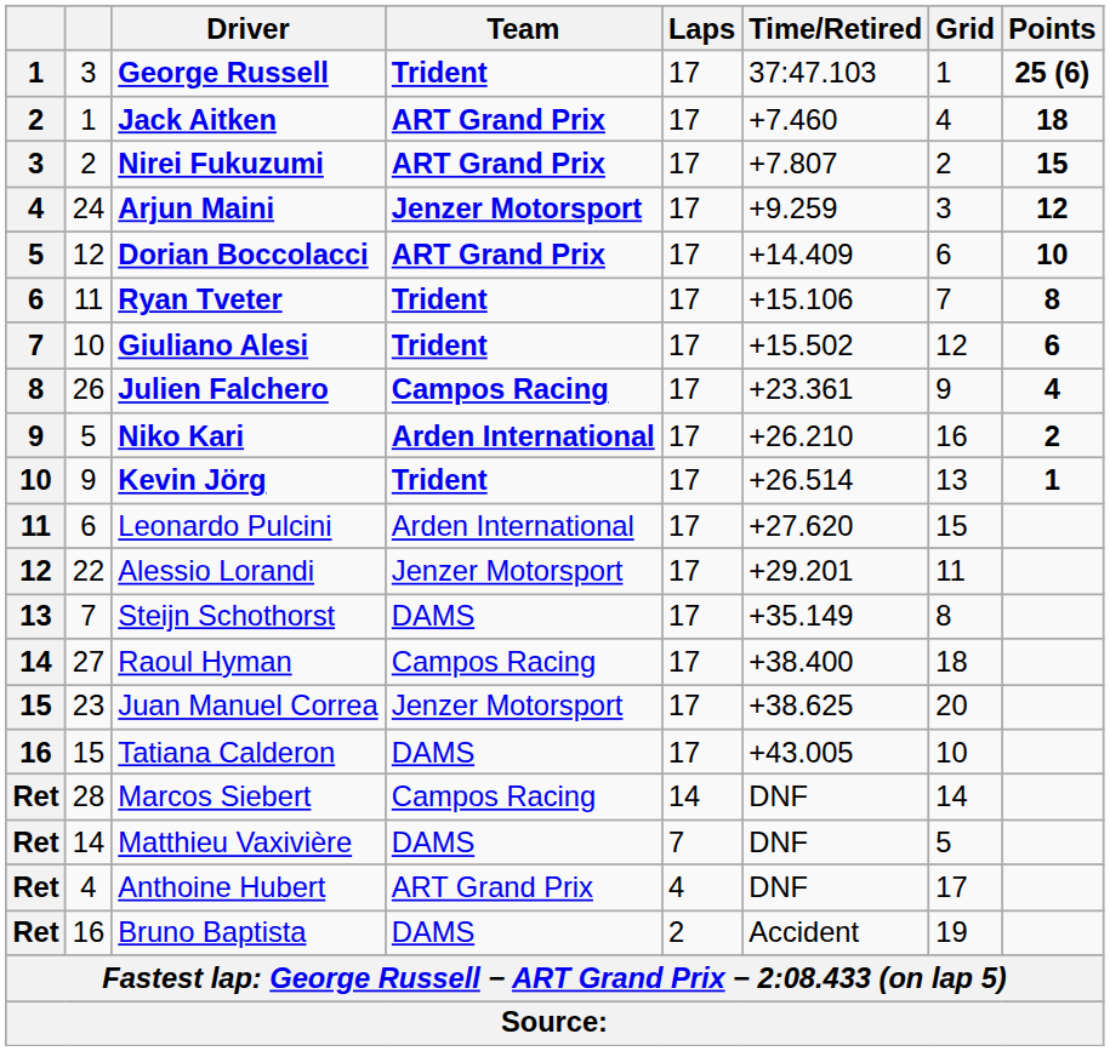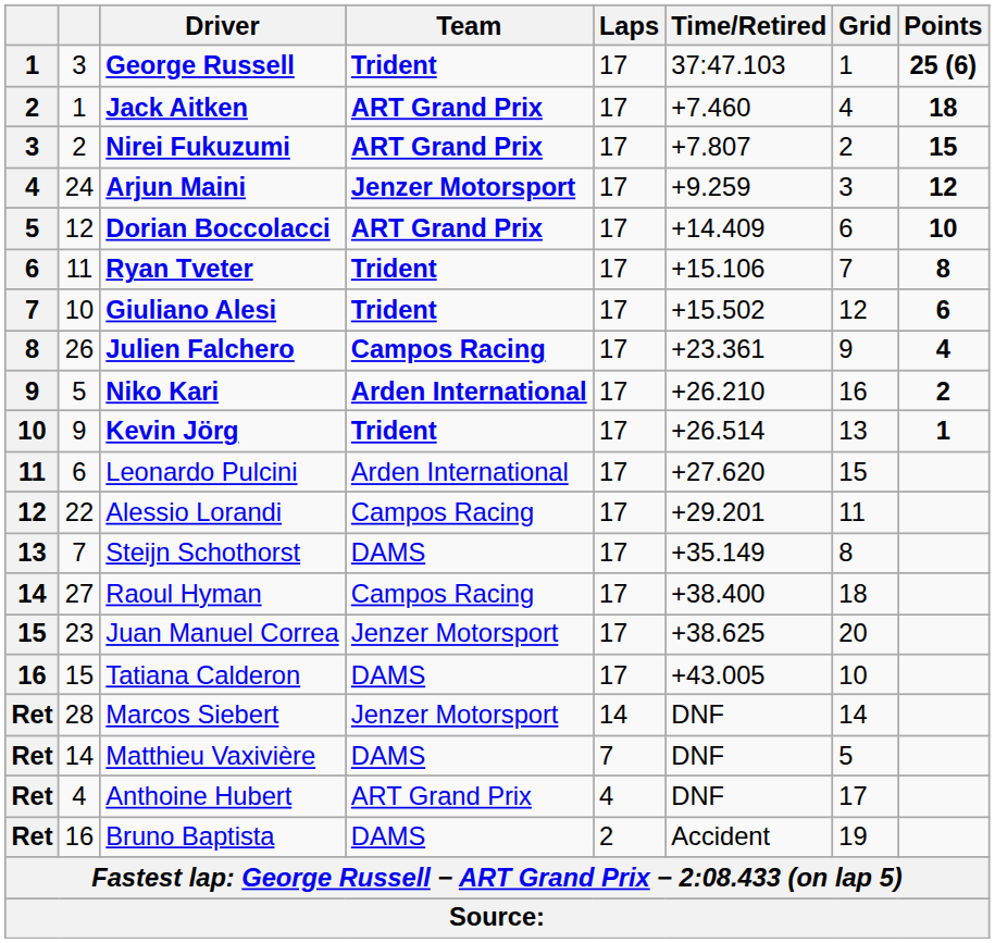 <table class="wikitable" style="font-size:85%">
 <tr>
 <th></th>
 <th></th>
 <th>Driver</th>
 <th>Team</th>
 <th>Laps</th>
 <th>Time/Retired</th>
 <th>Grid</th>
 <th>Points</th>
 </tr>
 <tr>
 <th>1</th>
 <td align="center">3</td>
 <td><strong> <a href='#'>George Russell</a></strong></td>
 <td><strong><a href='#'>Trident</a></strong></td>
 <td>17</td>
 <td>37:47.103</td>
 <td>1</td>
 <td align="center"><strong>25 (6)</strong></td>
 </tr>
 <tr>
 <th>2</th>
 <td align="center">1</td>
 <td><strong> <a href='#'>Jack Aitken</a></strong></td>
 <td><strong><a href='#'>ART Grand Prix</a></strong></td>
 <td>17</td>
 <td>+7.460</td>
 <td>4</td>
 <td align="center"><strong>18</strong></td>
 </tr>
 <tr>
 <th>3</th>
 <td align="center">2</td>
 <td><strong> <a href='#'>Nirei Fukuzumi</a></strong></td>
 <td><strong><a href='#'>ART Grand Prix</a></strong></td>
 <td>17</td>
 <td>+7.807</td>
 <td>2</td>
 <td align="center"><strong>15</strong></td>
 </tr>
 <tr>
 <th>4</th>
 <td align="center">24</td>
 <td><strong> <a href='#'>Arjun Maini</a></strong></td>
 <td><strong><a href='#'>Jenzer Motorsport</a></strong></td>
 <td>17</td>
 <td>+9.259</td>
 <td>3</td>
 <td align="center"><strong>12</strong></td>
 </tr>
 <tr>
 <th>5</th>
 <td align="center">12</td>
 <td><strong> <a href='#'>Dorian Boccolacci</a></strong></td>
 <td><strong><a href='#'>ART Grand Prix</a></strong></td>
 <td>17</td>
 <td>+14.409</td>
 <td>6</td>
 <td align="center"><strong>10</strong></td>
 </tr>
 <tr>
 <th>6</th>
 <td align="center">11</td>
 <td><strong> <a href='#'>Ryan Tveter</a></strong></td>
 <td><strong><a href='#'>Trident</a></strong></td>
 <td>17</td>
 <td>+15.106</td>
 <td>7</td>
 <td align="center"><strong>8</strong></td>
 </tr>
 <tr>
 <th>7</th>
 <td align="center">10</td>
 <td><strong> <a href='#'>Giuliano Alesi</a></strong></td>
 <td><strong><a href='#'>Trident</a></strong></td>
 <td>17</td>
 <td>+15.502</td>
 <td>12</td>
 <td align="center"><strong>6</strong></td>
 </tr>
 <tr>
 <th>8</th>
 <td align="center">26</td>
 <td><strong> <a href='#'>Julien Falchero</a></strong></td>
 <td><strong><a href='#'>Campos Racing</a></strong></td>
 <td>17</td>
 <td>+23.361</td>
 <td>9</td>
 <td align="center"><strong>4</strong></td>
 </tr>
 <tr>
 <th>9</th>
 <td align="center">5</td>
 <td><strong> <a href='#'>Niko Kari</a></strong></td>
 <td><strong><a href='#'>Arden International</a></strong></td>
 <td>17</td>
 <td>+26.210</td>
 <td>16</td>
 <td align="center"><strong>2</strong></td>
 </tr>
 <tr>
 <th>10</th>
 <td align="center">9</td>
 <td><strong> <a href='#'>Kevin Jörg</a></strong></td>
 <td><strong><a href='#'>Trident</a></strong></td>
 <td>17</td>
 <td>+26.514</td>
 <td>13</td>
 <td align="center"><strong>1</strong></td>
 </tr>
 <tr>
 <th>11</th>
 <td align="center">6</td>
 <td> <a href='#'>Leonardo Pulcini</a></td>
 <td><a href='#'>Arden International</a></td>
 <td>17</td>
 <td>+27.620</td>
 <td>15</td>
 <td></td>
 </tr>
 <tr>
 <th>12</th>
 <td align="center">22</td>
 <td> <a href='#'>Alessio Lorandi</a></td>
-<td><a href='#'>Jenzer Motorsport</a></td>
+<td><a href='#'>Campos Racing</a></td>
 <td>17</td>
 <td>+29.201</td>
 <td>11</td>
 <td></td>
 </tr>
 <tr>
 <th>13</th>
 <td align="center">7</td>
 <td> <a href='#'>Steijn Schothorst</a></td>
 <td><a href='#'>DAMS</a></td>
 <td>17</td>
 <td>+35.149</td>
 <td>8</td>
 <td></td>
 </tr>
 <tr>
 <th>14</th>
 <td align="center">27</td>
 <td> <a href='#'>Raoul Hyman</a></td>
 <td><a href='#'>Campos Racing</a></td>
 <td>17</td>
 <td>+38.400</td>
 <td>18</td>
 <td></td>
 </tr>
 <tr>
 <th>15</th>
 <td align="center">23</td>
 <td> <a href='#'>Juan Manuel Correa</a></td>
 <td><a href='#'>Jenzer Motorsport</a></td>
 <td>17</td>
 <td>+38.625</td>
 <td>20</td>
 <td></td>
 </tr>
 <tr>
 <th>16</th>
 <td align="center">15</td>
 <td> <a href='#'>Tatiana Calderon</a></td>
 <td><a href='#'>DAMS</a></td>
 <td>17</td>
 <td>+43.005</td>
 <td>10</td>
 <td></td>
 </tr>
 <tr>
 <th>Ret</th>
 <td align="center">28</td>
 <td> <a href='#'>Marcos Siebert</a></td>
-<td><a href='#'>Campos Racing</a></td>
+<td><a href='#'>Jenzer Motorsport</a></td>
 <td>14</td>
 <td>DNF</td>
 <td>14</td>
 <td></td>
 </tr>
 <tr>
 <th>Ret</th>
 <td align="center">14</td>
 <td> <a href='#'>Matthieu Vaxivière</a></td>
 <td><a href='#'>DAMS</a></td>
 <td>7</td>
 <td>DNF</td>
 <td>5</td>
 <td></td>
 </tr>
 <tr>
 <th>Ret</th>
 <td align="center">4</td>
 <td> <a href='#'>Anthoine Hubert</a></td>
 <td><a href='#'>ART Grand Prix</a></td>
 <td>4</td>
 <td>DNF</td>
 <td>17</td>
 <td></td>
 </tr>
 <tr>
 <th>Ret</th>
 <td align="center">16</td>
 <td> <a href='#'>Bruno Baptista</a></td>
 <td><a href='#'>DAMS</a></td>
 <td>2</td>
 <td>Accident</td>
 <td>19</td>
 <td></td>
 </tr>
 <tr>
 <th colspan="8"><em>Fastest lap:  <strong><a href='#'>George Russell</a> − <a href='#'>ART Grand Prix</a> − 2:08.433 (on lap 5)<strong><em></th>
 </tr>
 <tr>
 <th colspan="8">Source:</th>
 </tr>
 </table>
